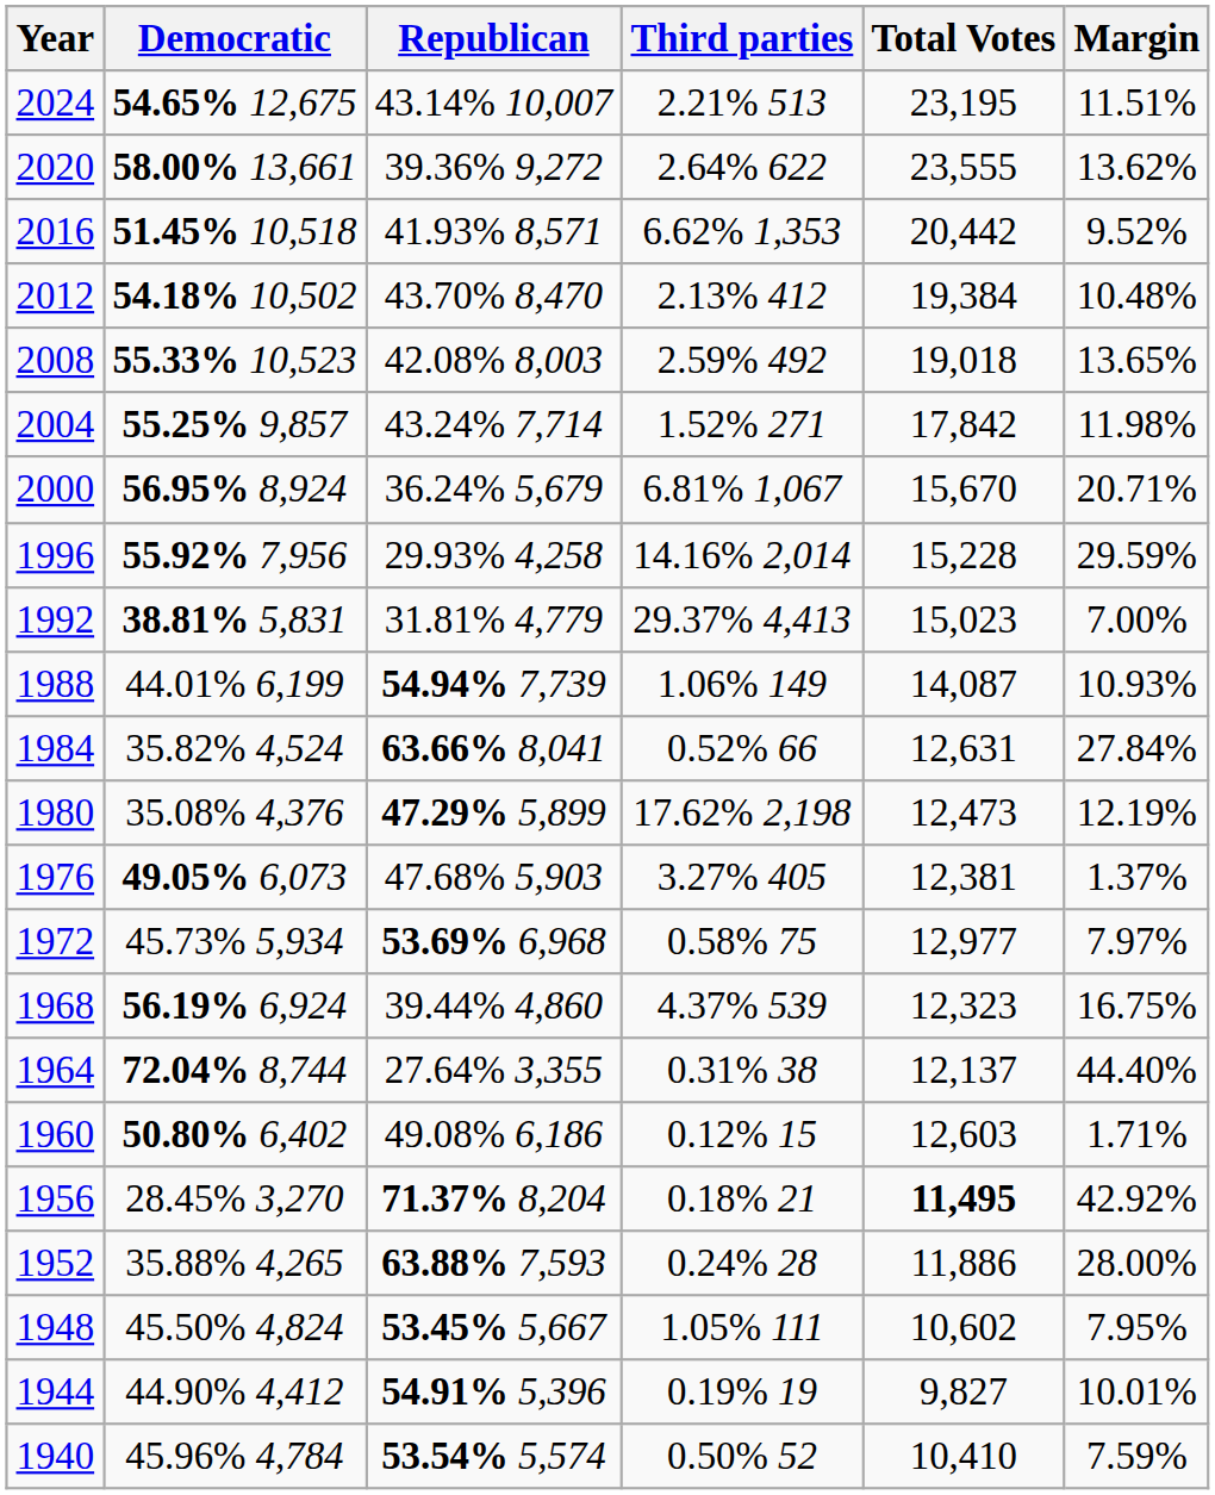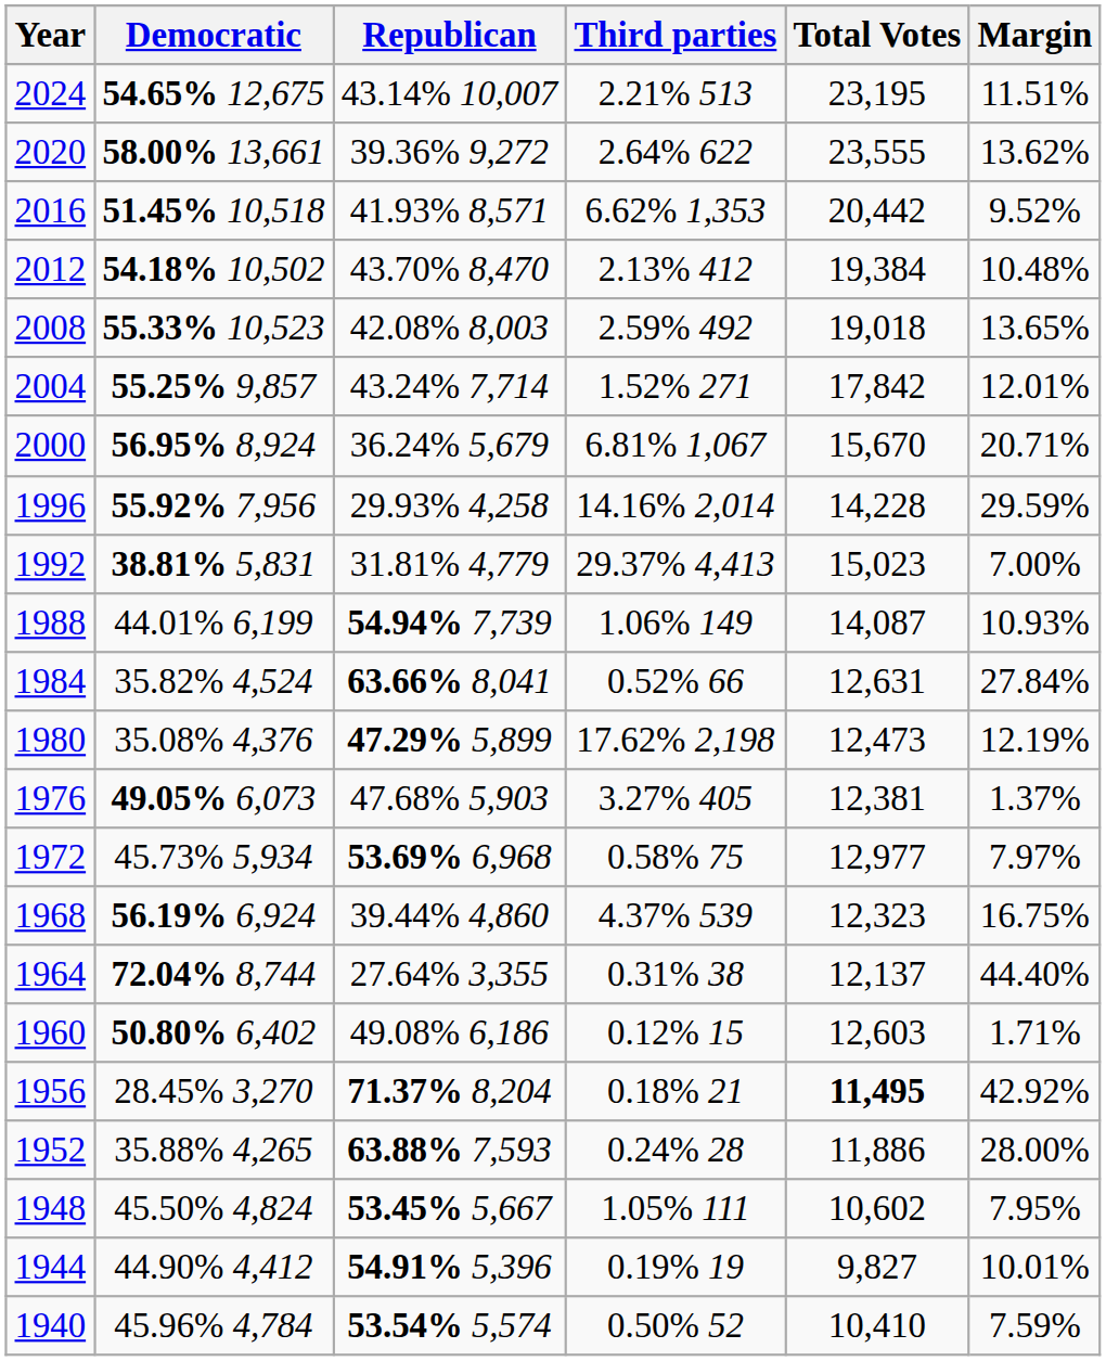 <table class="wikitable mw-collapsible" style="float:center; margin:1em; font-size:95%;">
 <tr style="background:lightgrey;">
 <th>Year</th>
 <th><a href='#'>Democratic</a></th>
 <th><a href='#'>Republican</a></th>
 <th><a href='#'>Third parties</a></th>
 <th>Total Votes</th>
 <th>Margin</th>
 </tr>
 <tr>
 <td align="center" ><a href='#'>2024</a></td>
 <td align="center" ><strong>54.65%</strong> <em>12,675</em></td>
 <td align="center" >43.14% <em>10,007</em></td>
 <td align="center" >2.21% <em>513</em></td>
 <td align="center" >23,195</td>
 <td align="center" >11.51%</td>
 </tr>
 <tr>
 <td align="center" ><a href='#'>2020</a></td>
 <td align="center" ><strong>58.00%</strong> <em>13,661</em></td>
 <td align="center" >39.36% <em>9,272</em></td>
 <td align="center" >2.64% <em>622</em></td>
 <td align="center" >23,555</td>
 <td align="center" >13.62%</td>
 </tr>
 <tr>
 <td align="center" ><a href='#'>2016</a></td>
 <td align="center" ><strong>51.45%</strong> <em>10,518</em></td>
 <td align="center" >41.93% <em>8,571</em></td>
 <td align="center" >6.62% <em>1,353</em></td>
 <td align="center" >20,442</td>
 <td align="center" >9.52%</td>
 </tr>
 <tr>
 <td align="center" ><a href='#'>2012</a></td>
 <td align="center" ><strong>54.18%</strong> <em>10,502</em></td>
 <td align="center" >43.70% <em>8,470</em></td>
 <td align="center" >2.13% <em>412</em></td>
 <td align="center" >19,384</td>
 <td align="center" >10.48%</td>
 </tr>
 <tr>
 <td align="center" ><a href='#'>2008</a></td>
 <td align="center" ><strong>55.33%</strong> <em>10,523</em></td>
 <td align="center" >42.08% <em>8,003</em></td>
 <td align="center" >2.59% <em>492</em></td>
 <td align="center" >19,018</td>
 <td align="center" >13.65%</td>
 </tr>
 <tr>
 <td align="center" ><a href='#'>2004</a></td>
 <td align="center" ><strong>55.25%</strong> <em>9,857</em></td>
 <td align="center" >43.24% <em>7,714</em></td>
 <td align="center" >1.52% <em>271</em></td>
 <td align="center" >17,842</td>
-<td align="center" >11.98%</td>
+<td align="center" >12.01%</td>
 </tr>
 <tr>
 <td align="center" ><a href='#'>2000</a></td>
 <td align="center" ><strong>56.95%</strong> <em>8,924</em></td>
 <td align="center" >36.24% <em>5,679</em></td>
 <td align="center" >6.81% <em>1,067</em></td>
 <td align="center" >15,670</td>
 <td align="center" >20.71%</td>
 </tr>
 <tr>
 <td align="center" ><a href='#'>1996</a></td>
 <td align="center" ><strong>55.92%</strong> <em>7,956</em></td>
 <td align="center" >29.93% <em>4,258</em></td>
 <td align="center" >14.16% <em>2,014</em></td>
-<td align="center" >15,228</td>
+<td align="center" >14,228</td>
 <td align="center" >29.59%</td>
 </tr>
 <tr>
 <td align="center" ><a href='#'>1992</a></td>
 <td align="center" ><strong>38.81%</strong> <em>5,831</em></td>
 <td align="center" >31.81% <em>4,779</em></td>
 <td align="center" >29.37% <em>4,413</em></td>
 <td align="center" >15,023</td>
 <td align="center" >7.00%</td>
 </tr>
 <tr>
 <td align="center" ><a href='#'>1988</a></td>
 <td align="center" >44.01% <em>6,199</em></td>
 <td align="center" ><strong>54.94%</strong> <em>7,739</em></td>
 <td align="center" >1.06% <em>149</em></td>
 <td align="center" >14,087</td>
 <td align="center" >10.93%</td>
 </tr>
 <tr>
 <td align="center" ><a href='#'>1984</a></td>
 <td align="center" >35.82% <em>4,524</em></td>
 <td align="center" ><strong>63.66%</strong> <em>8,041</em></td>
 <td align="center" >0.52% <em>66</em></td>
 <td align="center" >12,631</td>
 <td align="center" >27.84%</td>
 </tr>
 <tr>
 <td align="center" ><a href='#'>1980</a></td>
 <td align="center" >35.08% <em>4,376</em></td>
 <td align="center" ><strong>47.29%</strong> <em>5,899</em></td>
 <td align="center" >17.62% <em>2,198</em></td>
 <td align="center" >12,473</td>
 <td align="center" >12.19%</td>
 </tr>
 <tr>
 <td align="center" ><a href='#'>1976</a></td>
 <td align="center" ><strong>49.05%</strong> <em>6,073</em></td>
 <td align="center" >47.68% <em>5,903</em></td>
 <td align="center" >3.27% <em>405</em></td>
 <td align="center" >12,381</td>
 <td align="center" >1.37%</td>
 </tr>
 <tr>
 <td align="center" ><a href='#'>1972</a></td>
 <td align="center" >45.73% <em>5,934</em></td>
 <td align="center" ><strong>53.69%</strong> <em>6,968</em></td>
 <td align="center" >0.58% <em>75</em></td>
 <td align="center" >12,977</td>
 <td align="center" >7.97%</td>
 </tr>
 <tr>
 <td align="center" ><a href='#'>1968</a></td>
 <td align="center" ><strong>56.19%</strong> <em>6,924</em></td>
 <td align="center" >39.44% <em>4,860</em></td>
 <td align="center" >4.37% <em>539</em></td>
 <td align="center" >12,323</td>
 <td align="center" >16.75%</td>
 </tr>
 <tr>
 <td align="center" ><a href='#'>1964</a></td>
 <td align="center" ><strong>72.04%</strong> <em>8,744</em></td>
 <td align="center" >27.64% <em>3,355</em></td>
 <td align="center" >0.31% <em>38</em></td>
 <td align="center" >12,137</td>
 <td align="center" >44.40%</td>
 </tr>
 <tr>
 <td align="center" ><a href='#'>1960</a></td>
 <td align="center" ><strong>50.80%</strong> <em>6,402</em></td>
 <td align="center" >49.08% <em>6,186</em></td>
 <td align="center" >0.12% <em>15</em></td>
 <td align="center" >12,603</td>
 <td align="center" >1.71%</td>
 </tr>
 <tr>
 <td align="center" ><a href='#'>1956</a></td>
 <td align="center" >28.45% <em>3,270</em></td>
 <td align="center" ><strong>71.37%</strong> <em>8,204</em></td>
 <td align="center" >0.18% <em>21</em></td>
 <td align="center" ><strong>11,495</strong></td>
 <td align="center" >42.92%</td>
 </tr>
 <tr>
 <td align="center" ><a href='#'>1952</a></td>
 <td align="center" >35.88% <em>4,265</em></td>
 <td align="center" ><strong>63.88%</strong> <em>7,593</em></td>
 <td align="center" >0.24% <em>28</em></td>
 <td align="center" >11,886</td>
 <td align="center" >28.00%</td>
 </tr>
 <tr>
 <td align="center" ><a href='#'>1948</a></td>
 <td align="center" >45.50% <em>4,824</em></td>
 <td align="center" ><strong>53.45%</strong> <em>5,667</em></td>
 <td align="center" >1.05% <em>111</em></td>
 <td align="center" >10,602</td>
 <td align="center" >7.95%</td>
 </tr>
 <tr>
 <td align="center" ><a href='#'>1944</a></td>
 <td align="center" >44.90% <em>4,412</em></td>
 <td align="center" ><strong>54.91%</strong> <em>5,396</em></td>
 <td align="center" >0.19% <em>19</em></td>
 <td align="center" >9,827</td>
 <td align="center" >10.01%</td>
 </tr>
 <tr>
 <td align="center" ><a href='#'>1940</a></td>
 <td align="center" >45.96% <em>4,784</em></td>
 <td align="center" ><strong>53.54%</strong> <em>5,574</em></td>
 <td align="center" >0.50% <em>52</em></td>
 <td align="center" >10,410</td>
 <td align="center" >7.59%</td>
 </tr>
 </table>
